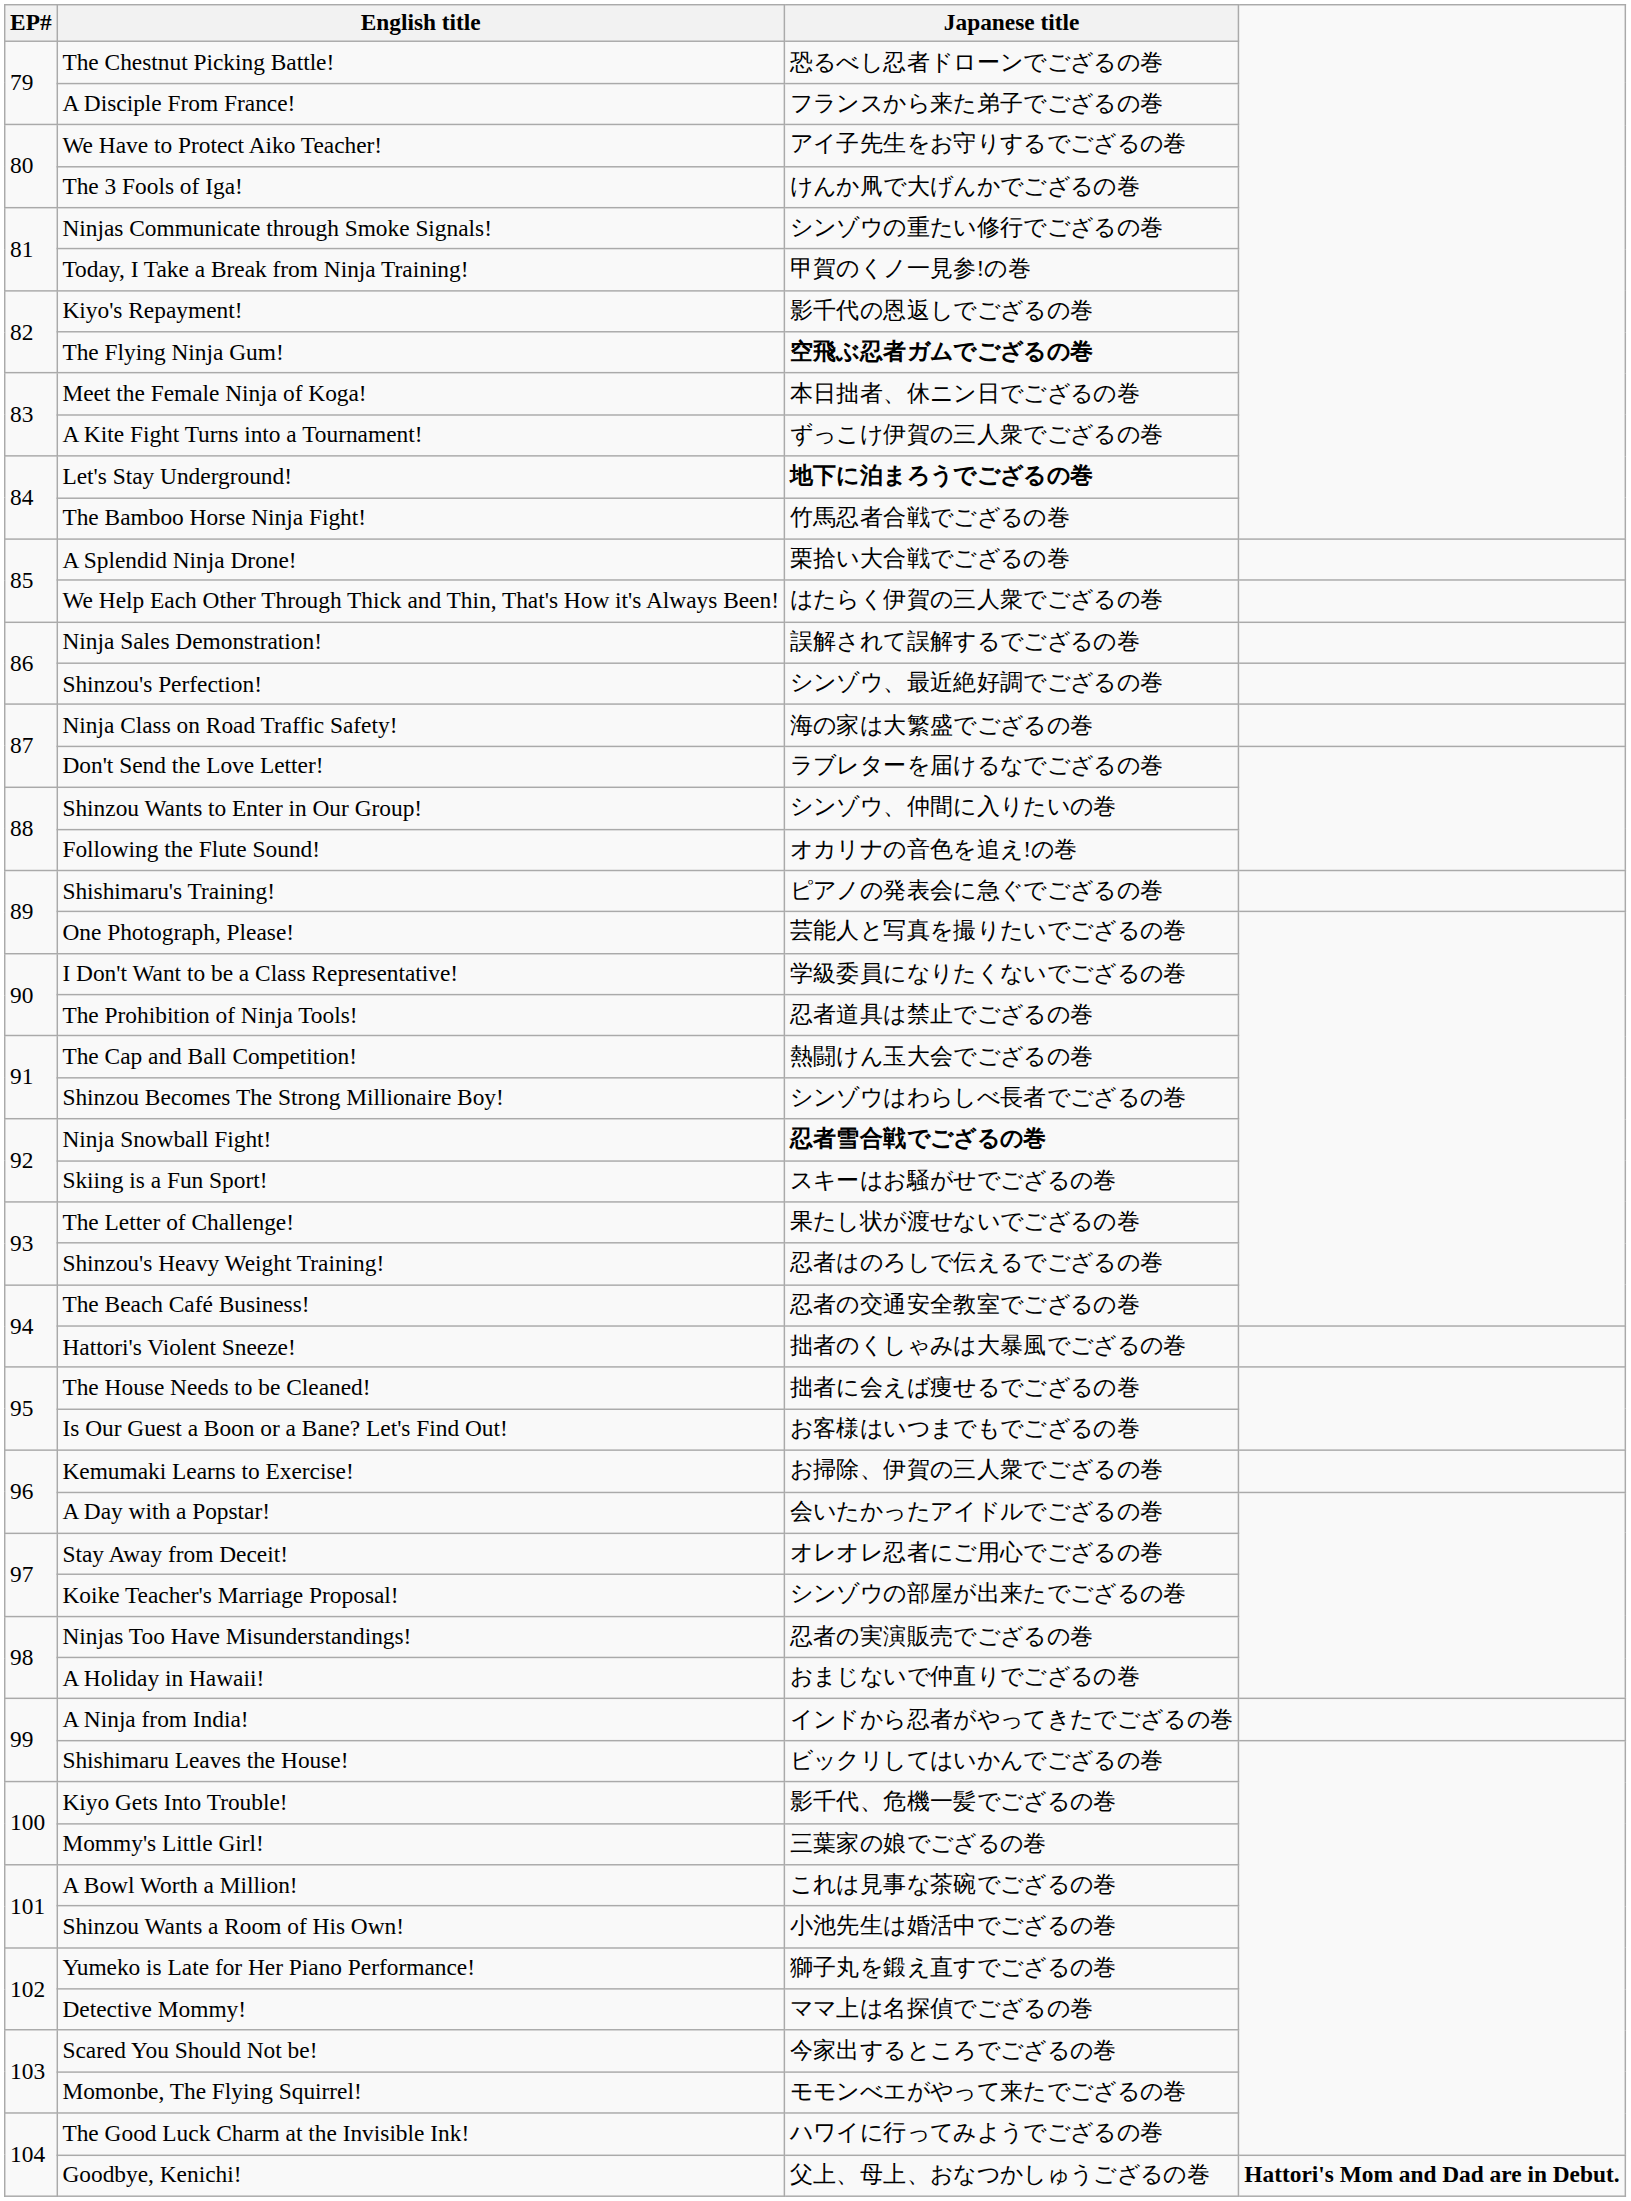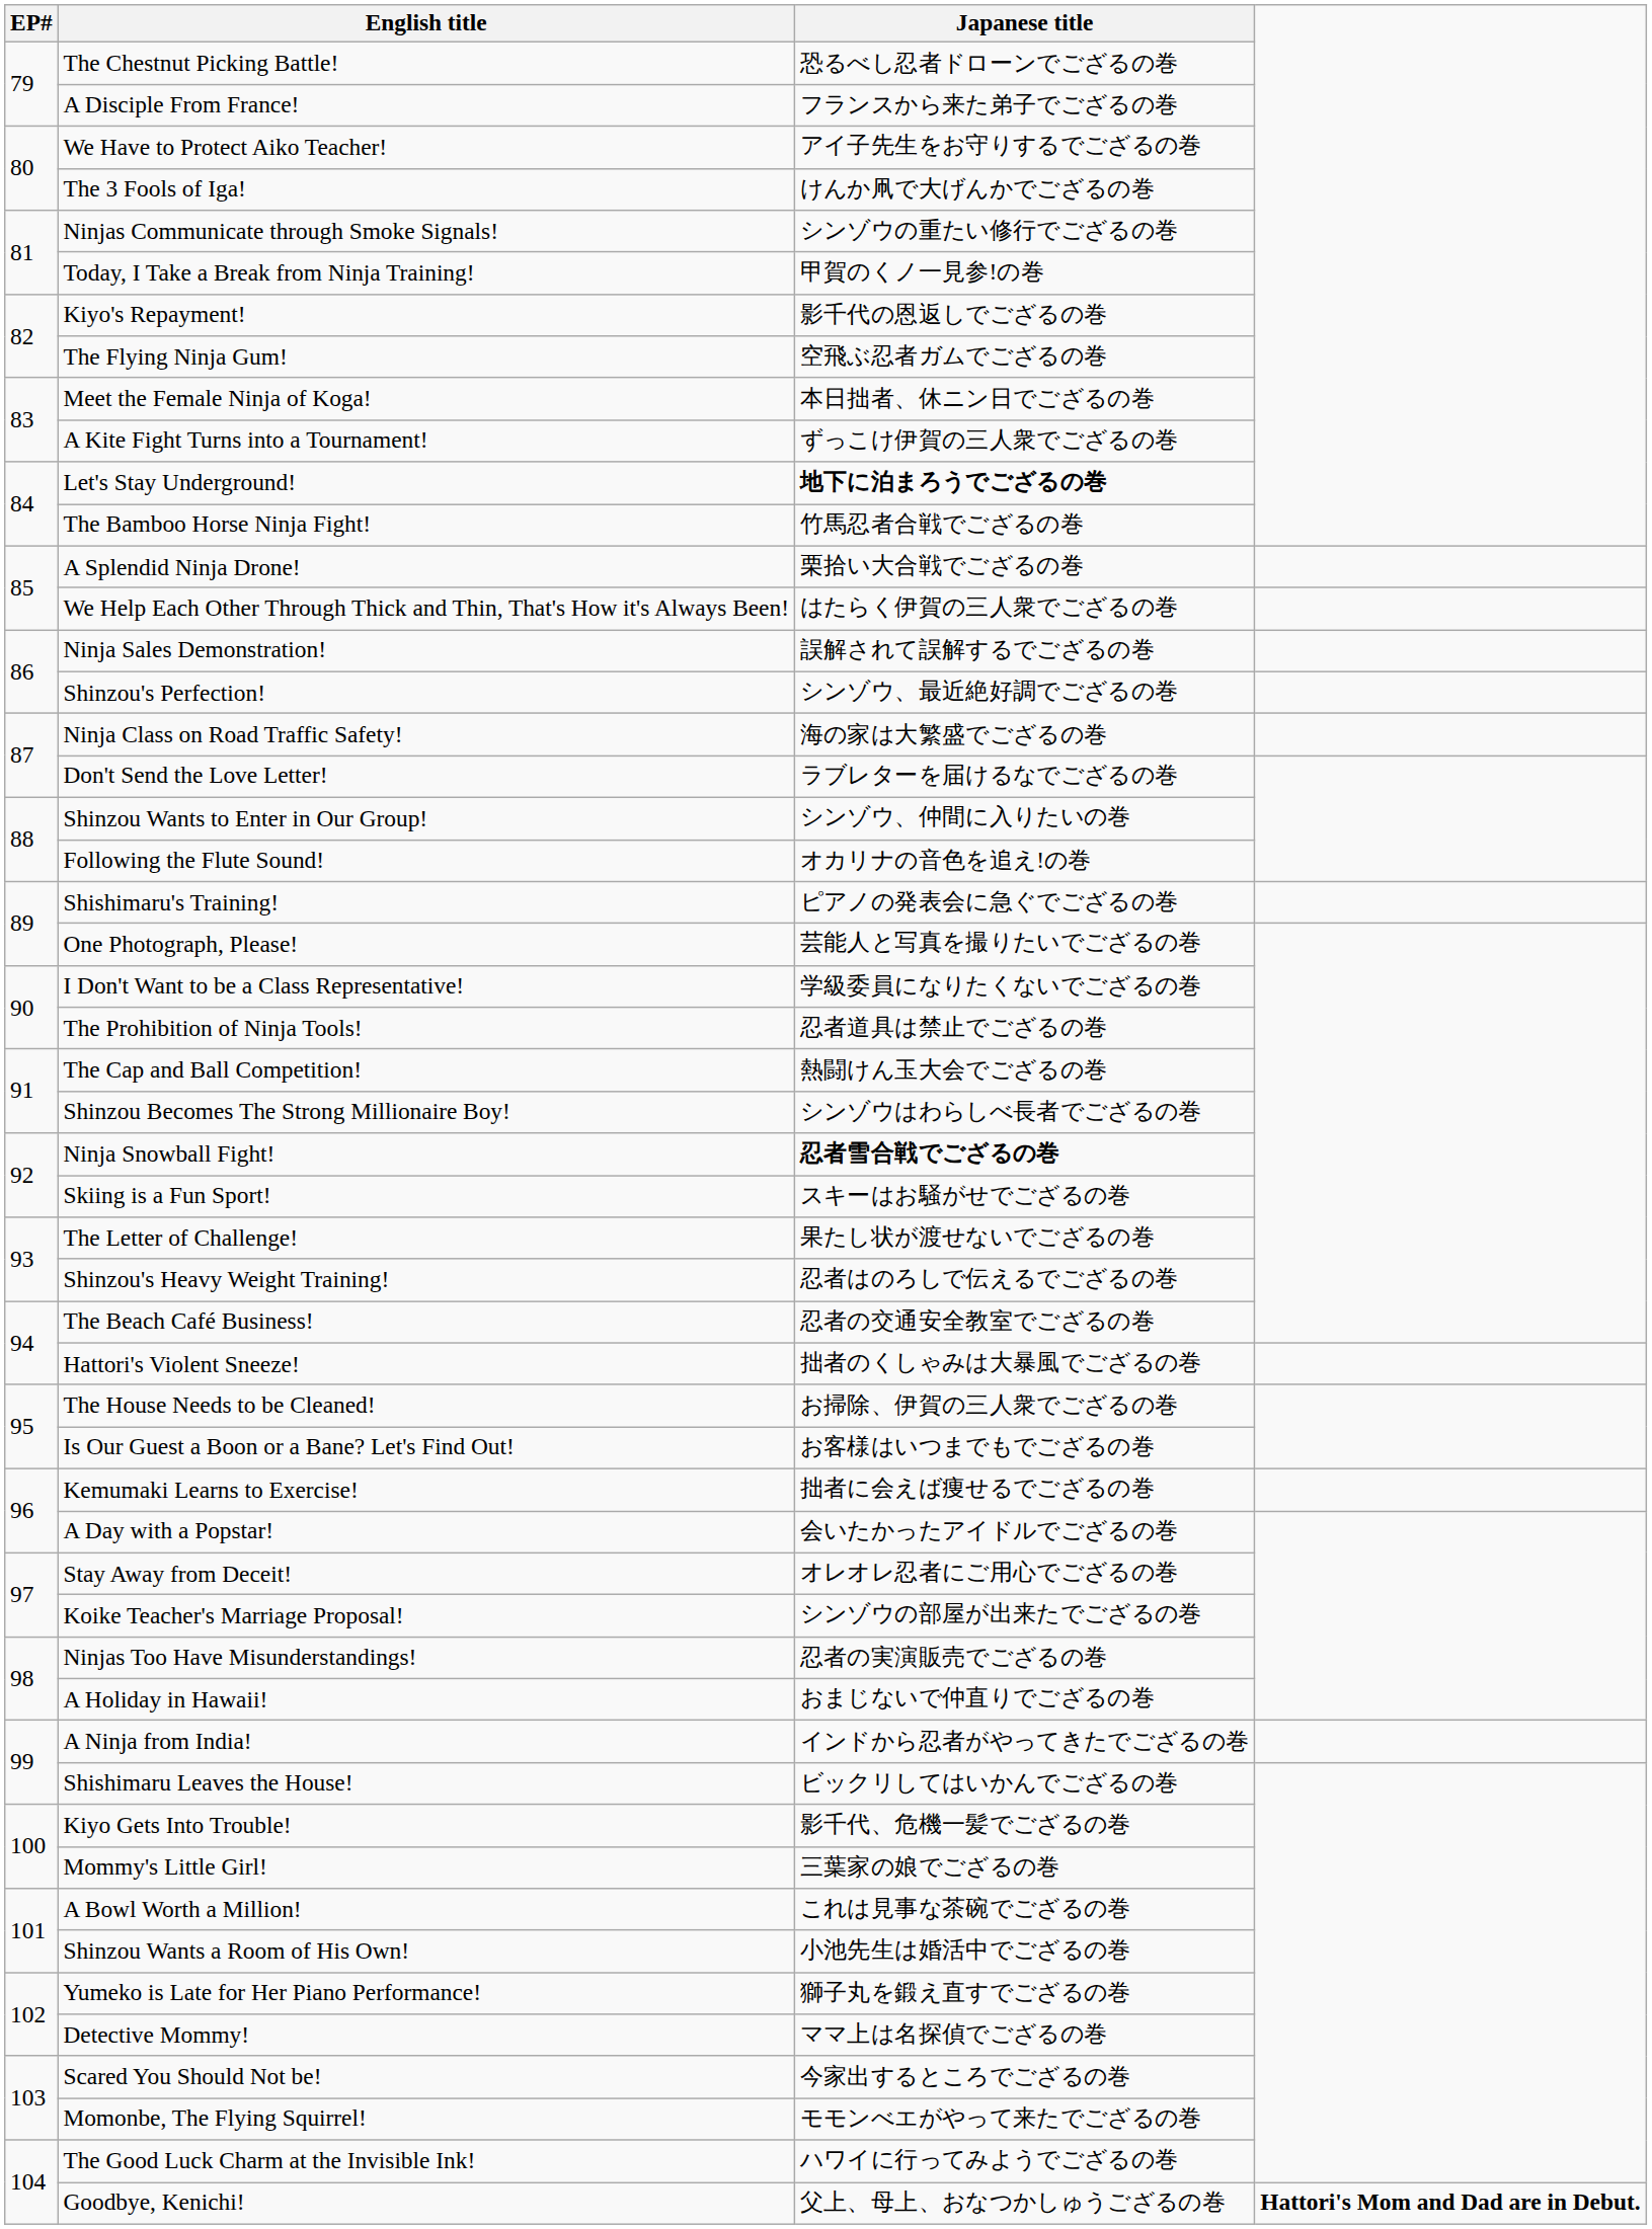 <table class="wikitable">
 <tr>
 <th>EP#</th>
 <th>English title</th>
 <th>Japanese title</th>
 </tr>
 <tr>
 <td rowspan="2">79</td>
 <td>The Chestnut Picking Battle!</td>
 <td>恐るべし忍者ドローンでござるの巻</td>
 </tr>
 <tr>
 <td>A Disciple From France!</td>
 <td>フランスから来た弟子でござるの巻</td>
 </tr>
 <tr>
 <td rowspan="2">80</td>
 <td>We Have to Protect Aiko Teacher!</td>
 <td>アイ子先生をお守りするでござるの巻</td>
 </tr>
 <tr>
 <td>The 3 Fools of Iga!</td>
 <td>けんか凧で大げんかでござるの巻</td>
 </tr>
 <tr>
 <td rowspan="2">81</td>
 <td>Ninjas Communicate through Smoke Signals!</td>
 <td>シンゾウの重たい修行でござるの巻</td>
 </tr>
 <tr>
 <td>Today, I Take a Break from Ninja Training!</td>
 <td>甲賀のくノ一見参!の巻</td>
 </tr>
 <tr>
 <td rowspan="2">82</td>
 <td>Kiyo's Repayment!</td>
 <td>影千代の恩返しでござるの巻</td>
 </tr>
 <tr>
 <td>The Flying Ninja Gum!</td>
-<td><strong>空飛ぶ忍者ガムでござるの巻</strong></td>
+<td>空飛ぶ忍者ガムでござるの巻</td>
 </tr>
 <tr>
 <td rowspan="2">83</td>
 <td>Meet the Female Ninja of Koga!</td>
 <td>本日拙者、休ニン日でござるの巻</td>
 </tr>
 <tr>
 <td>A Kite Fight Turns into a Tournament!</td>
 <td>ずっこけ伊賀の三人衆でござるの巻</td>
 </tr>
 <tr>
 <td rowspan="2">84</td>
 <td>Let's Stay Underground!</td>
 <td><strong>地下に泊まろうでござるの巻</strong></td>
 </tr>
 <tr>
 <td>The Bamboo Horse Ninja Fight!</td>
 <td>竹馬忍者合戦でござるの巻</td>
 </tr>
 <tr>
 <td rowspan="2">85</td>
 <td>A Splendid Ninja Drone!</td>
 <td>栗拾い大合戦でござるの巻</td>
 <td></td>
 </tr>
 <tr>
 <td>We Help Each Other Through Thick and Thin, That's How it's Always Been!</td>
 <td>はたらく伊賀の三人衆でござるの巻</td>
 <td></td>
 </tr>
 <tr>
 <td rowspan="2">86</td>
 <td>Ninja Sales Demonstration!</td>
 <td>誤解されて誤解するでござるの巻</td>
 <td></td>
 </tr>
 <tr>
 <td>Shinzou's Perfection!</td>
 <td>シンゾウ、最近絶好調でござるの巻</td>
 <td></td>
 </tr>
 <tr>
 <td rowspan="2">87</td>
 <td>Ninja Class on Road Traffic Safety!</td>
 <td>海の家は大繁盛でござるの巻</td>
 <td></td>
 </tr>
 <tr>
 <td>Don't Send the Love Letter!</td>
 <td>ラブレターを届けるなでござるの巻</td>
 </tr>
 <tr>
 <td rowspan="2">88</td>
 <td>Shinzou Wants to Enter in Our Group!</td>
 <td>シンゾウ、仲間に入りたいの巻</td>
 </tr>
 <tr>
 <td>Following the Flute Sound!</td>
 <td>オカリナの音色を追え!の巻</td>
 </tr>
 <tr>
 <td rowspan="2">89</td>
 <td>Shishimaru's Training!</td>
 <td>ピアノの発表会に急ぐでござるの巻</td>
 <td></td>
 </tr>
 <tr>
 <td>One Photograph, Please!</td>
 <td>芸能人と写真を撮りたいでござるの巻</td>
 </tr>
 <tr>
 <td rowspan="2">90</td>
 <td>I Don't Want to be a Class Representative!</td>
 <td>学級委員になりたくないでござるの巻</td>
 </tr>
 <tr>
 <td>The Prohibition of Ninja Tools!</td>
 <td>忍者道具は禁止でござるの巻</td>
 </tr>
 <tr>
 <td rowspan="2">91</td>
 <td>The Cap and Ball Competition!</td>
 <td>熱闘けん玉大会でござるの巻</td>
 </tr>
 <tr>
 <td>Shinzou Becomes The Strong Millionaire Boy!</td>
 <td>シンゾウはわらしべ長者でござるの巻</td>
 </tr>
 <tr>
 <td rowspan="2">92</td>
 <td>Ninja Snowball Fight!</td>
 <td><strong>忍者雪合戦でござるの巻</strong></td>
 </tr>
 <tr>
 <td>Skiing is a Fun Sport!</td>
 <td>スキーはお騒がせでござるの巻</td>
 </tr>
 <tr>
 <td rowspan="2">93</td>
 <td>The Letter of Challenge!</td>
 <td>果たし状が渡せないでござるの巻</td>
 </tr>
 <tr>
 <td>Shinzou's Heavy Weight Training!</td>
 <td>忍者はのろしで伝えるでござるの巻</td>
 </tr>
 <tr>
 <td rowspan="2">94</td>
 <td>The Beach Café Business!</td>
 <td>忍者の交通安全教室でござるの巻</td>
 </tr>
 <tr>
 <td>Hattori's Violent Sneeze!</td>
 <td>拙者のくしゃみは大暴風でござるの巻</td>
 <td></td>
 </tr>
 <tr>
 <td rowspan="2">95</td>
 <td>The House Needs to be Cleaned!</td>
-<td>拙者に会えば痩せるでござるの巻</td>
+<td>お掃除、伊賀の三人衆でござるの巻</td>
 </tr>
 <tr>
 <td>Is Our Guest a Boon or a Bane? Let's Find Out!</td>
 <td>お客様はいつまでもでござるの巻</td>
 </tr>
 <tr>
 <td rowspan="2">96</td>
 <td>Kemumaki Learns to Exercise!</td>
-<td>お掃除、伊賀の三人衆でござるの巻</td>
+<td>拙者に会えば痩せるでござるの巻</td>
 <td></td>
 </tr>
 <tr>
 <td>A Day with a Popstar!</td>
 <td>会いたかったアイドルでござるの巻</td>
 </tr>
 <tr>
 <td rowspan="2">97</td>
 <td>Stay Away from Deceit!</td>
 <td>オレオレ忍者にご用心でござるの巻</td>
 </tr>
 <tr>
 <td>Koike Teacher's Marriage Proposal!</td>
 <td>シンゾウの部屋が出来たでござるの巻</td>
 </tr>
 <tr>
 <td rowspan="2">98</td>
 <td>Ninjas Too Have Misunderstandings!</td>
 <td>忍者の実演販売でござるの巻</td>
 </tr>
 <tr>
 <td>A Holiday in Hawaii!</td>
 <td>おまじないで仲直りでござるの巻</td>
 </tr>
 <tr>
 <td rowspan="2">99</td>
 <td>A Ninja from India!</td>
 <td>インドから忍者がやってきたでござるの巻</td>
 <td></td>
 </tr>
 <tr>
 <td>Shishimaru Leaves the House!</td>
 <td>ビックリしてはいかんでござるの巻</td>
 </tr>
 <tr>
 <td rowspan="2">100</td>
 <td>Kiyo Gets Into Trouble!</td>
 <td>影千代、危機一髪でござるの巻</td>
 </tr>
 <tr>
 <td>Mommy's Little Girl!</td>
 <td>三葉家の娘でござるの巻</td>
 </tr>
 <tr>
 <td rowspan="2">101</td>
 <td>A Bowl Worth a Million!</td>
 <td>これは見事な茶碗でござるの巻</td>
 </tr>
 <tr>
 <td>Shinzou Wants a Room of His Own!</td>
 <td>小池先生は婚活中でござるの巻</td>
 </tr>
 <tr>
 <td rowspan="2">102</td>
 <td>Yumeko is Late for Her Piano Performance!</td>
 <td>獅子丸を鍛え直すでござるの巻</td>
 </tr>
 <tr>
 <td>Detective Mommy!</td>
 <td>ママ上は名探偵でござるの巻</td>
 </tr>
 <tr>
 <td rowspan="2">103</td>
 <td>Scared You Should Not be!</td>
 <td>今家出するところでござるの巻</td>
 </tr>
 <tr>
 <td>Momonbe, The Flying Squirrel!</td>
 <td>モモンべエがやって来たでござるの巻</td>
 </tr>
 <tr>
 <td rowspan="2">104</td>
 <td>The Good Luck Charm at the Invisible Ink!</td>
 <td>ハワイに行ってみようでござるの巻</td>
 </tr>
 <tr>
 <td>Goodbye, Kenichi!</td>
 <td>父上、母上、おなつかしゅうござるの巻</td>
 <td><strong>Hattori's Mom and Dad are in Debut.</strong></td>
 </tr>
 </table>
